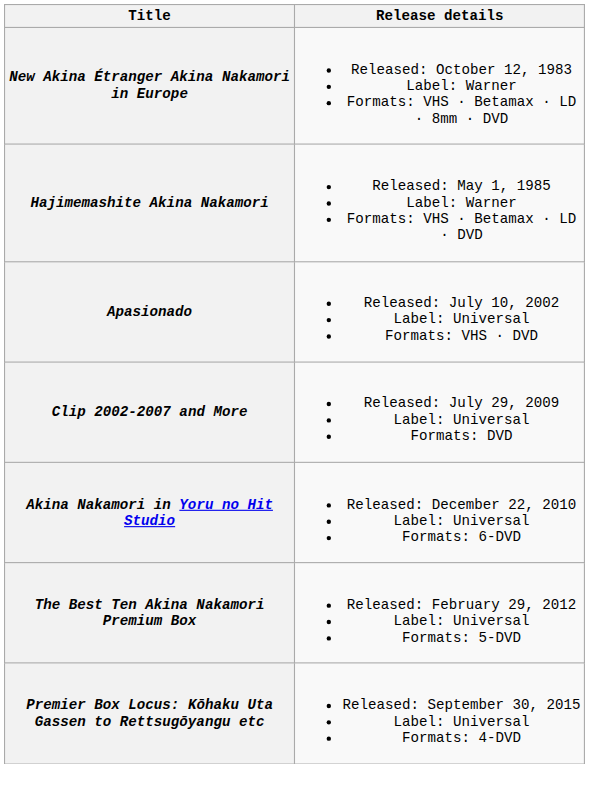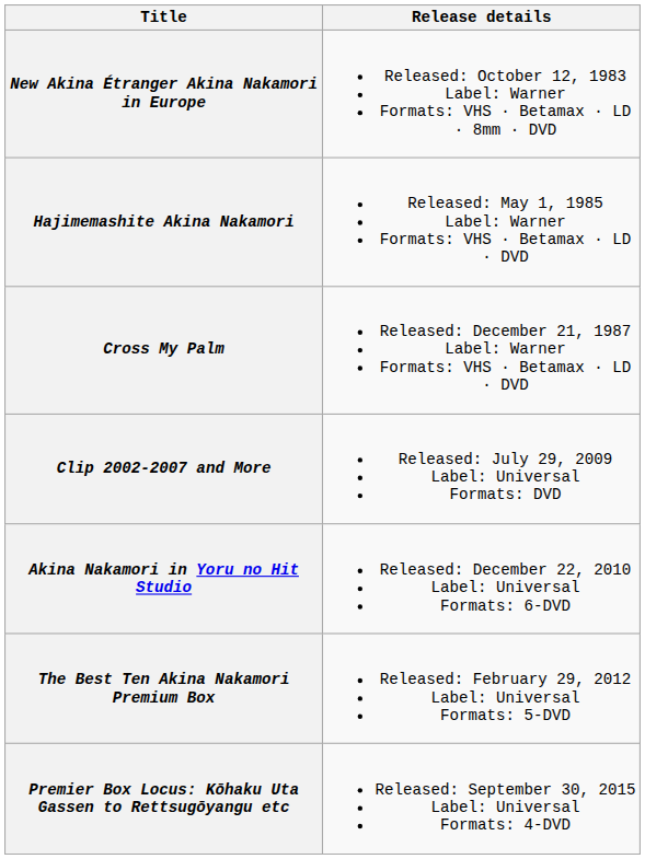 <table class="wikitable plainrowheaders" style="text-align:center;">
 <tr>
 <th scope="col" style="width:20em;">Title</th>
 <th scope="col" style="width:20em;">Release details</th>
 </tr>
 <tr>
 <th scope="row"><em>New Akina Étranger Akina Nakamori in Europe</em></th>
 <td><br><ul><li>Released: October 12, 1983</li><li>Label: Warner</li><li>Formats: VHS · Betamax · LD · 8mm · DVD</li></ul></td>
 </tr>
 <tr>
 <th scope="row"><em>Hajimemashite Akina Nakamori</em></th>
 <td><br><ul><li>Released: May 1, 1985</li><li>Label: Warner</li><li>Formats: VHS · Betamax · LD · DVD</li></ul></td>
 </tr>
 <tr>
-<th scope="row"><em>Apasionado</em></th>
-<td><br><ul><li>Released: July 10, 2002</li><li>Label: Universal</li><li>Formats: VHS · DVD</li></ul></td>
+<th scope="row"><em>Cross My Palm</em></th>
+<td><br><ul><li>Released: December 21, 1987</li><li>Label: Warner</li><li>Formats: VHS · Betamax · LD · DVD</li></ul></td>
 </tr>
 <tr>
 <th scope="row"><em>Clip 2002-2007 and More</em></th>
 <td><br><ul><li>Released: July 29, 2009</li><li>Label: Universal</li><li>Formats: DVD</li></ul></td>
 </tr>
 <tr>
 <th scope="row"><em>Akina Nakamori in <a href='#'>Yoru no Hit Studio</a></em></th>
 <td><br><ul><li>Released: December 22, 2010</li><li>Label: Universal</li><li>Formats: 6-DVD</li></ul></td>
 </tr>
 <tr>
 <th scope="row"><em>The Best Ten Akina Nakamori Premium Box</em></th>
 <td><br><ul><li>Released: February 29, 2012</li><li>Label: Universal</li><li>Formats: 5-DVD</li></ul></td>
 </tr>
 <tr>
 <th scope="row"><em>Premier Box Locus: Kōhaku Uta Gassen to Rettsugōyangu etc</em></th>
 <td><br><ul><li>Released: September 30, 2015</li><li>Label: Universal</li><li>Formats: 4-DVD</li></ul></td>
 </tr>
 <tr>
 </tr>
 </table>
